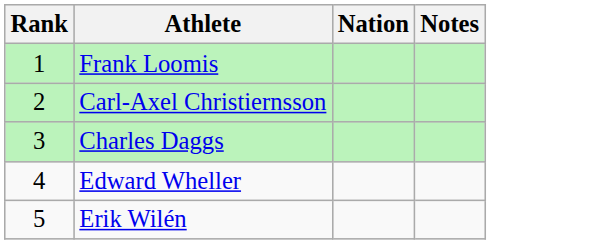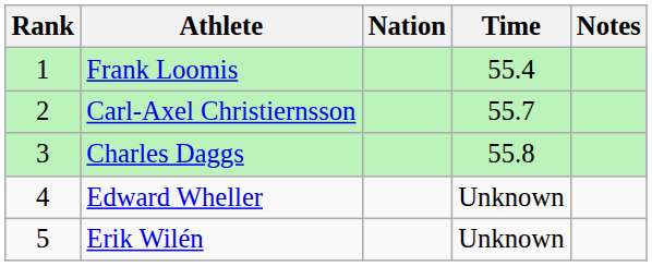 <table class="wikitable sortable" style="text-align:center">
 <tr>
 <th>Rank</th>
 <th>Athlete</th>
 <th>Nation</th>
+<th>Time</th>
 <th>Notes</th>
 </tr>
 <tr bgcolor=bbf3bb>
 <td>1</td>
 <td align=left><a href='#'>Frank Loomis</a></td>
 <td align=left></td>
+<td>55.4</td>
 <td></td>
 </tr>
 <tr bgcolor=bbf3bb>
 <td>2</td>
 <td align=left><a href='#'>Carl-Axel Christiernsson</a></td>
 <td align=left></td>
+<td>55.7</td>
 <td></td>
 </tr>
 <tr bgcolor=bbf3bb>
 <td>3</td>
 <td align=left><a href='#'>Charles Daggs</a></td>
 <td align=left></td>
+<td>55.8</td>
 <td></td>
 </tr>
 <tr>
 <td>4</td>
 <td align=left><a href='#'>Edward Wheller</a></td>
 <td align=left></td>
+<td data-sort-value=70.0>Unknown</td>
 <td></td>
 </tr>
 <tr>
 <td>5</td>
 <td align=left><a href='#'>Erik Wilén</a></td>
 <td align=left></td>
+<td data-sort-value=80.0>Unknown</td>
 <td></td>
 </tr>
 </table>
